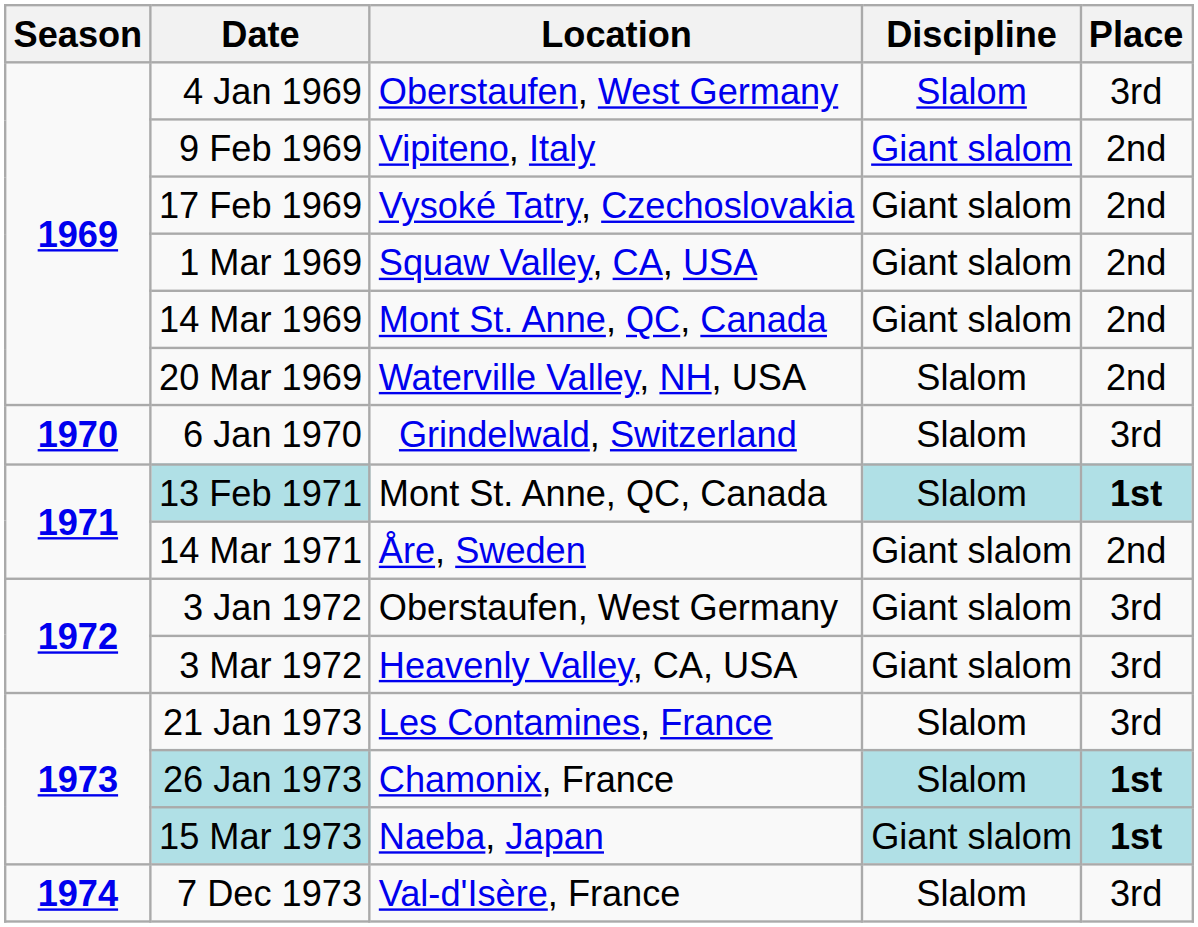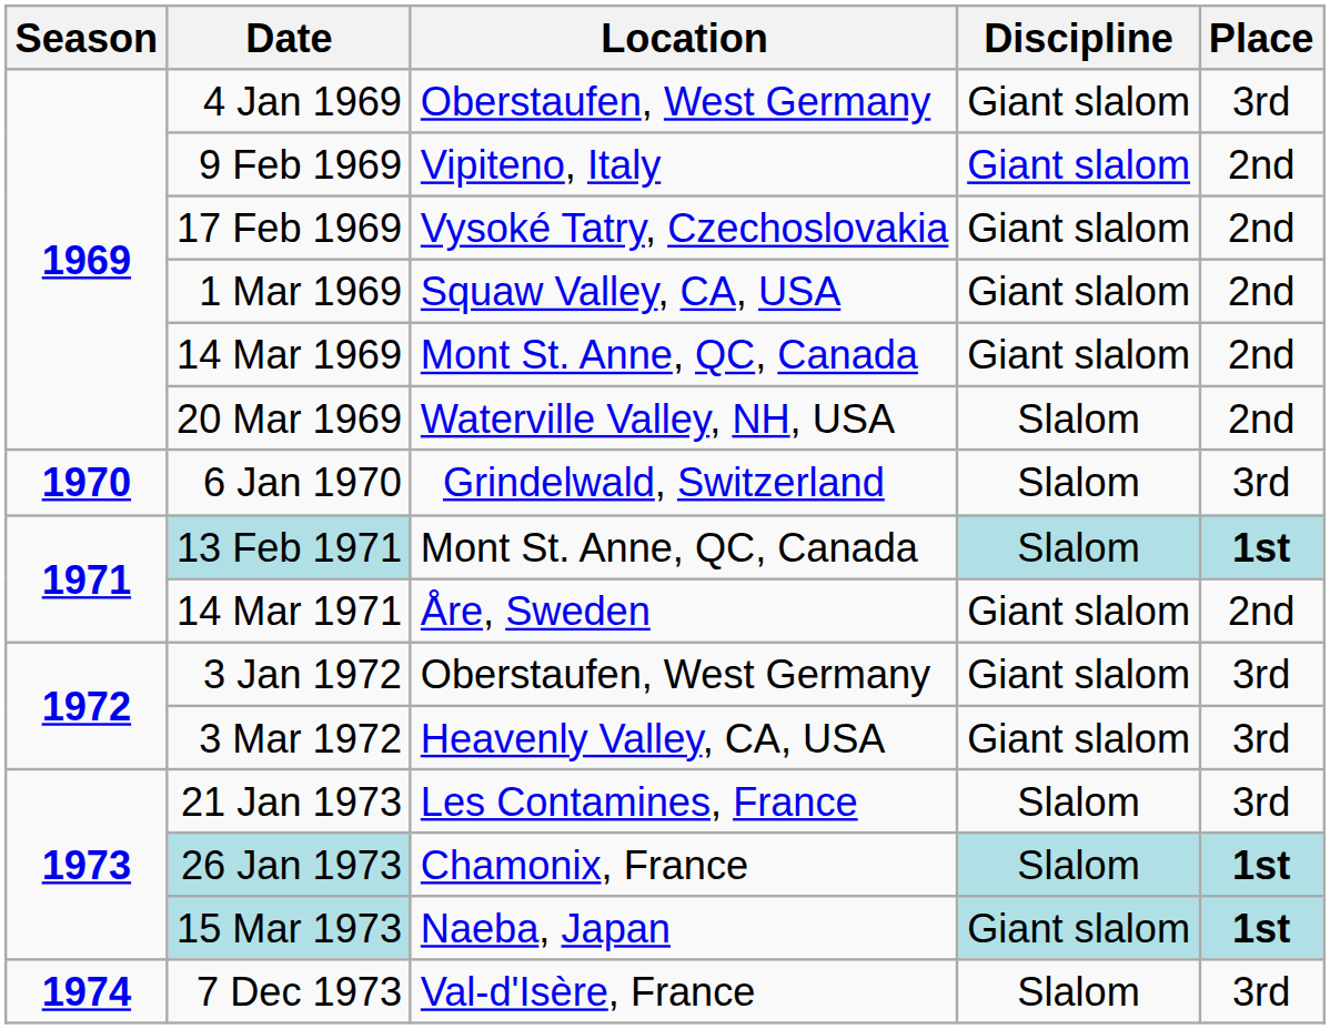 <table class="wikitable" style="text-align:center; font-size:95%;">
 <tr>
 <th>Season</th>
 <th>Date</th>
 <th>Location</th>
 <th>Discipline</th>
 <th>Place</th>
 </tr>
 <tr>
 <td rowspan=6><strong><a href='#'>1969</a></strong></td>
 <td align=right>4 Jan 1969</td>
 <td align=left> <a href='#'>Oberstaufen</a>, <a href='#'>West Germany</a></td>
-<td><a href='#'>Slalom</a></td>
+<td>Giant slalom</td>
 <td>3rd</td>
 </tr>
 <tr>
 <td align=right>9 Feb 1969</td>
 <td align=left> <a href='#'>Vipiteno</a>, <a href='#'>Italy</a></td>
 <td><a href='#'>Giant slalom</a></td>
 <td>2nd</td>
 </tr>
 <tr>
 <td align=right>17 Feb 1969</td>
 <td align=left> <a href='#'>Vysoké Tatry</a>, <a href='#'>Czechoslovakia</a></td>
 <td>Giant slalom</td>
 <td>2nd</td>
 </tr>
 <tr>
 <td align=right>1 Mar 1969</td>
 <td align=left> <a href='#'>Squaw Valley</a>, <a href='#'>CA</a>, <a href='#'>USA</a></td>
 <td>Giant slalom</td>
 <td>2nd</td>
 </tr>
 <tr>
 <td align=right>14 Mar 1969</td>
 <td align=left> <a href='#'>Mont St. Anne</a>, <a href='#'>QC</a>, <a href='#'>Canada</a></td>
 <td>Giant slalom</td>
 <td>2nd</td>
 </tr>
 <tr>
 <td align=right>20 Mar 1969</td>
 <td align=left> <a href='#'>Waterville Valley</a>, <a href='#'>NH</a>, USA</td>
 <td>Slalom</td>
 <td>2nd</td>
 </tr>
 <tr>
 <td><strong><a href='#'>1970</a></strong></td>
 <td align=right>6 Jan 1970</td>
 <td align=left>   <a href='#'>Grindelwald</a>, <a href='#'>Switzerland</a></td>
 <td>Slalom</td>
 <td>3rd</td>
 </tr>
 <tr>
 <td rowspan=2><strong><a href='#'>1971</a></strong></td>
 <td bgcolor="#BOEOE6" align=right>13 Feb 1971</td>
 <td align=left> Mont St. Anne, QC, Canada</td>
 <td bgcolor="#BOEOE6">Slalom</td>
 <td bgcolor="#BOEOE6"><strong>1st</strong></td>
 </tr>
 <tr>
 <td align=right>14 Mar 1971</td>
 <td align=left> <a href='#'>Åre</a>, <a href='#'>Sweden</a></td>
 <td>Giant slalom</td>
 <td>2nd</td>
 </tr>
 <tr>
 <td rowspan=2><strong><a href='#'>1972</a></strong></td>
 <td align=right>3 Jan 1972</td>
 <td align=left> Oberstaufen, West Germany</td>
 <td>Giant slalom</td>
 <td>3rd</td>
 </tr>
 <tr>
 <td align=right>3 Mar 1972</td>
 <td align=left> <a href='#'>Heavenly Valley</a>, CA, USA</td>
 <td>Giant slalom</td>
 <td>3rd</td>
 </tr>
 <tr>
 <td rowspan=3><strong><a href='#'>1973</a></strong></td>
 <td align=right>21 Jan 1973</td>
 <td align=left> <a href='#'>Les Contamines</a>, <a href='#'>France</a></td>
 <td>Slalom</td>
 <td>3rd</td>
 </tr>
 <tr>
 <td bgcolor="#BOEOE6" align=right>26 Jan 1973</td>
 <td align=left> <a href='#'>Chamonix</a>, France</td>
 <td bgcolor="#BOEOE6">Slalom</td>
 <td bgcolor="#BOEOE6"><strong>1st</strong></td>
 </tr>
 <tr>
 <td bgcolor="#BOEOE6" align=right>15 Mar 1973</td>
 <td align=left> <a href='#'>Naeba</a>, <a href='#'>Japan</a></td>
 <td bgcolor="#BOEOE6">Giant slalom</td>
 <td bgcolor="#BOEOE6"><strong>1st</strong></td>
 </tr>
 <tr>
 <td><strong><a href='#'>1974</a></strong></td>
 <td align=right>7 Dec 1973</td>
 <td align=left> <a href='#'>Val-d'Isère</a>, France</td>
 <td>Slalom</td>
 <td>3rd</td>
 </tr>
 </table>
